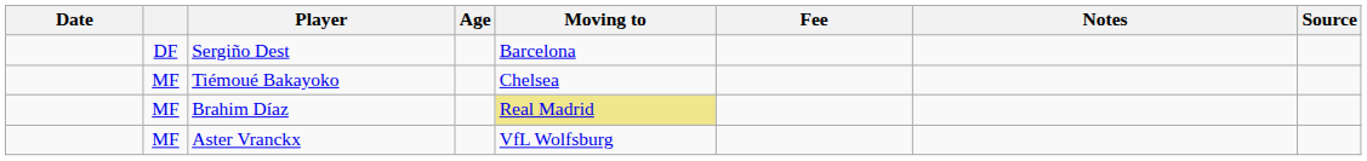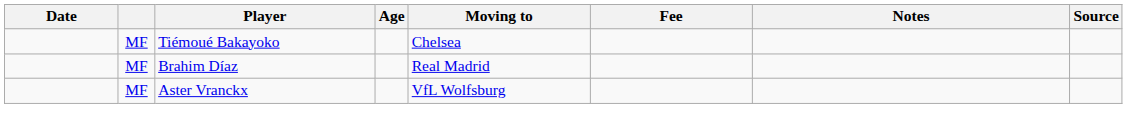 <table class="wikitable sortable">
 <tr>
 <th style="width:110px">Date</th>
 <th style="width:30px"></th>
 <th style="width:220px">Player</th>
 <th style="width:20px">Age</th>
 <th style="width:180px">Moving to</th>
 <th style="width:160px">Fee</th>
 <th style="width:320px" class="unsortable">Notes</th>
 <th style="width:35px">Source</th>
-</tr>
-<tr>
-<td></td>
-<td style="text-align:center"><a href='#'>DF</a></td>
-<td> <a href='#'>Sergiño Dest</a></td>
-<td style="text-align:center"></td>
-<td> <a href='#'>Barcelona</a></td>
-<td style="text-align:center"></td>
-<td style="text-align:center"></td>
-<td></td>
 </tr>
 <tr>
 <td></td>
 <td style="text-align:center"><a href='#'>MF</a></td>
 <td> <a href='#'>Tiémoué Bakayoko</a></td>
 <td style="text-align:center"></td>
 <td> <a href='#'>Chelsea</a></td>
 <td style="text-align:center"></td>
 <td style="text-align:center"></td>
 <td></td>
 </tr>
 <tr>
 <td></td>
 <td style="text-align:center"><a href='#'>MF</a></td>
 <td> <a href='#'>Brahim Díaz</a></td>
 <td style="text-align:center"></td>
-<td style="background: khaki;"> <a href='#'>Real Madrid</a></td>
+<td> <a href='#'>Real Madrid</a></td>
 <td style="text-align:center"></td>
 <td style="text-align:center"></td>
 <td></td>
 </tr>
 <tr>
 <td></td>
 <td style="text-align:center"><a href='#'>MF</a></td>
 <td> <a href='#'>Aster Vranckx</a></td>
 <td style="text-align:center"></td>
 <td> <a href='#'>VfL Wolfsburg</a></td>
 <td style="text-align:center"></td>
 <td style="text-align:center"></td>
 <td></td>
 </tr>
 </table>
